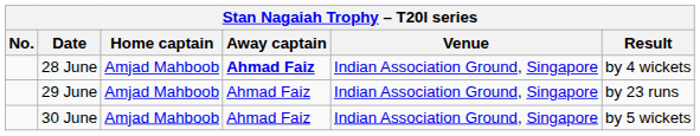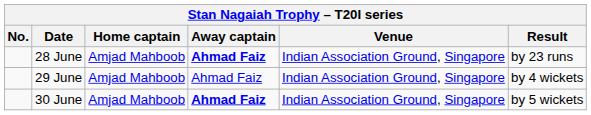 <table class="wikitable">
 <tr>
 <th colspan="6"><a href='#'>Stan Nagaiah Trophy</a> – T20I series</th>
 </tr>
 <tr>
 <th>No.</th>
 <th>Date</th>
 <th>Home captain</th>
 <th>Away captain</th>
 <th>Venue</th>
 <th>Result</th>
 </tr>
 <tr>
 <td></td>
 <td>28 June</td>
 <td><a href='#'>Amjad Mahboob</a></td>
 <td><strong><a href='#'>Ahmad Faiz</a></strong></td>
 <td><a href='#'>Indian Association Ground</a>, <a href='#'>Singapore</a></td>
-<td> by 4 wickets</td>
+<td> by 23 runs</td>
 </tr>
 <tr>
 <td></td>
 <td>29 June</td>
 <td><a href='#'>Amjad Mahboob</a></td>
 <td><a href='#'>Ahmad Faiz</a></td>
 <td><a href='#'>Indian Association Ground</a>, <a href='#'>Singapore</a></td>
-<td> by 23 runs</td>
+<td> by 4 wickets</td>
 </tr>
 <tr>
 <td></td>
 <td>30 June</td>
 <td><a href='#'>Amjad Mahboob</a></td>
-<td><a href='#'>Ahmad Faiz</a></td>
+<td><strong><a href='#'>Ahmad Faiz</a></strong></td>
 <td><a href='#'>Indian Association Ground</a>, <a href='#'>Singapore</a></td>
 <td> by 5 wickets</td>
 </tr>
 </table>
